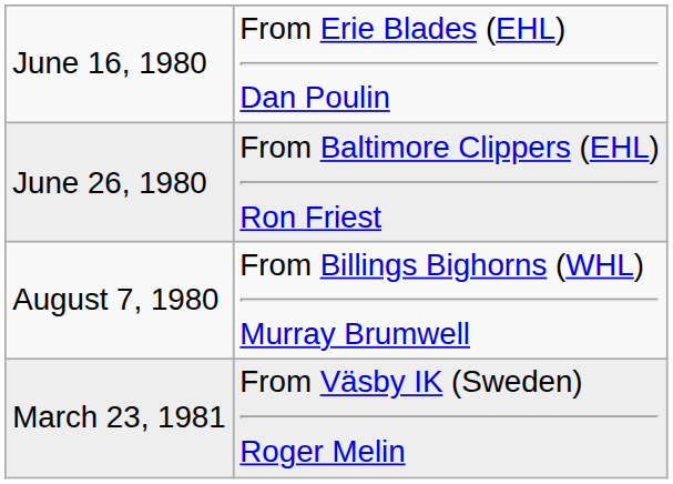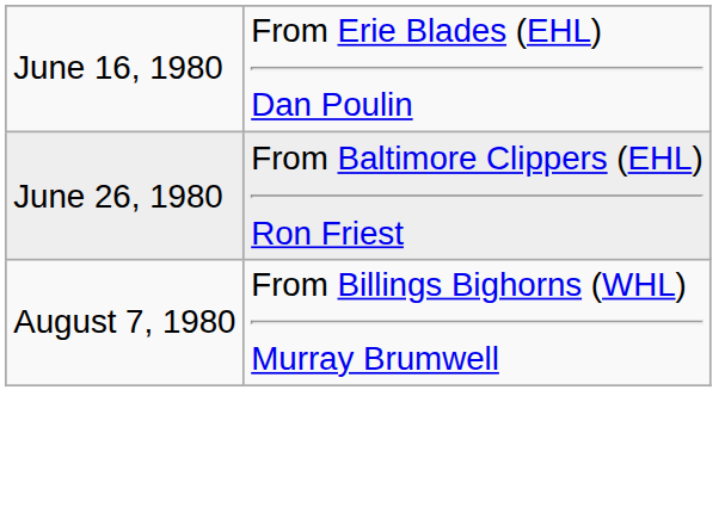 <table class="wikitable">
 <tr>
 <td>June 16, 1980</td>
 <td valign="top">From <a href='#'>Erie Blades</a> (<a href='#'>EHL</a>)<hr><a href='#'>Dan Poulin</a></td>
 </tr>
 <tr style="background:#eee;">
 <td>June 26, 1980</td>
 <td valign="top">From <a href='#'>Baltimore Clippers</a> (<a href='#'>EHL</a>)<hr><a href='#'>Ron Friest</a></td>
 </tr>
 <tr>
 <td>August 7, 1980</td>
 <td valign="top">From <a href='#'>Billings Bighorns</a> (<a href='#'>WHL</a>)<hr><a href='#'>Murray Brumwell</a></td>
 </tr>
-<tr style="background:#eee;">
-<td>March 23, 1981</td>
-<td valign="top">From <a href='#'>Väsby IK</a> (Sweden)<hr><a href='#'>Roger Melin</a></td>
-</tr>
 </table>
